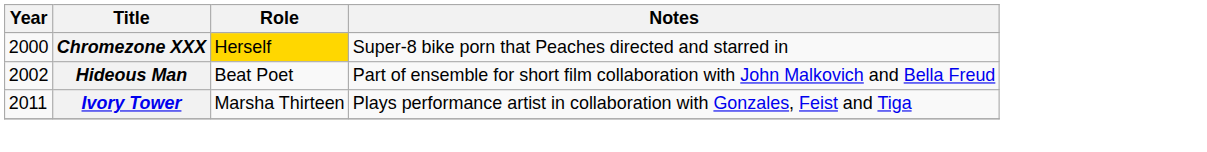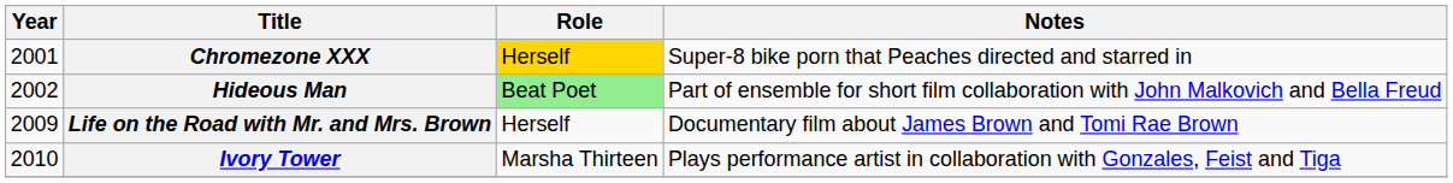 <table class="wikitable plainrowheaders">
 <tr>
 <th scope="col">Year</th>
 <th scope="col">Title</th>
 <th scope="col">Role</th>
 <th scope="col">Notes</th>
 </tr>
 <tr>
-<td>2000</td>
+<td>2001</td>
 <th scope="row"><em>Chromezone XXX</em></th>
 <td style="background: gold;">Herself</td>
 <td>Super-8 bike porn that Peaches directed and starred in</td>
 </tr>
 <tr>
 <td>2002</td>
 <th scope="row"><em>Hideous Man</em></th>
-<td>Beat Poet</td>
+<td style="background: lightgreen;">Beat Poet</td>
 <td>Part of ensemble for short film collaboration with <a href='#'>John Malkovich</a> and <a href='#'>Bella Freud</a></td>
 </tr>
 <tr>
-<td>2011</td>
+<td>2009</td>
+<th scope="row"><em>Life on the Road with Mr. and Mrs. Brown</em></th>
+<td>Herself</td>
+<td>Documentary film about <a href='#'>James Brown</a> and <a href='#'>Tomi Rae Brown</a></td>
+</tr>
+<tr>
+<td>2010</td>
 <th scope="row"><em><a href='#'>Ivory Tower</a></em></th>
 <td>Marsha Thirteen</td>
 <td>Plays performance artist in collaboration with <a href='#'>Gonzales</a>, <a href='#'>Feist</a> and <a href='#'>Tiga</a></td>
 </tr>
 <tr>
 </tr>
 </table>
